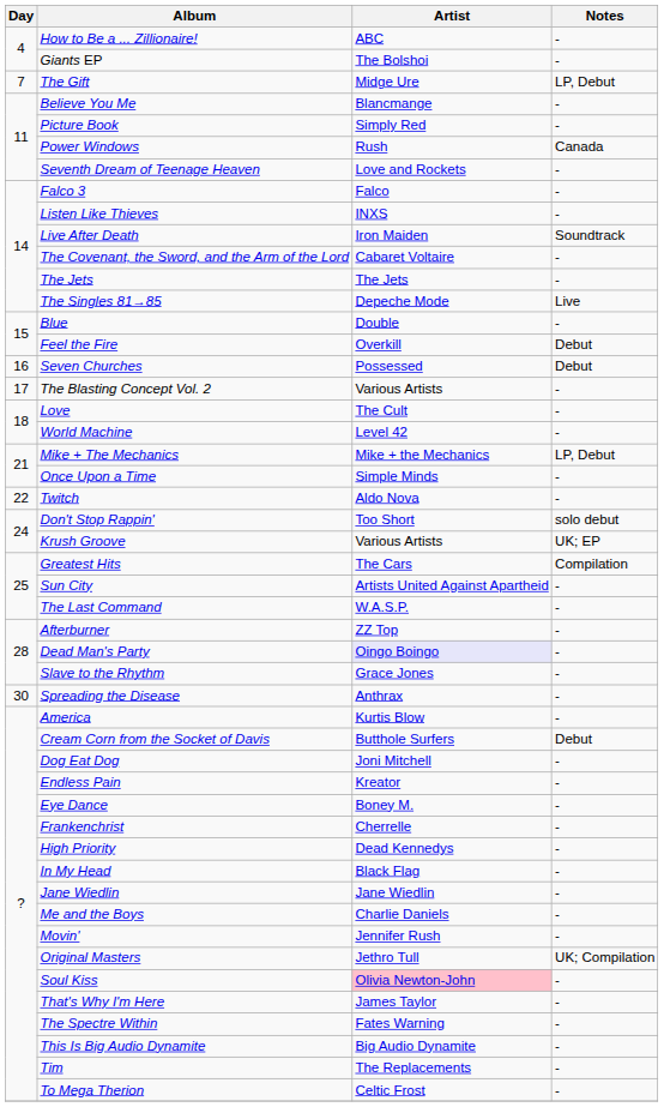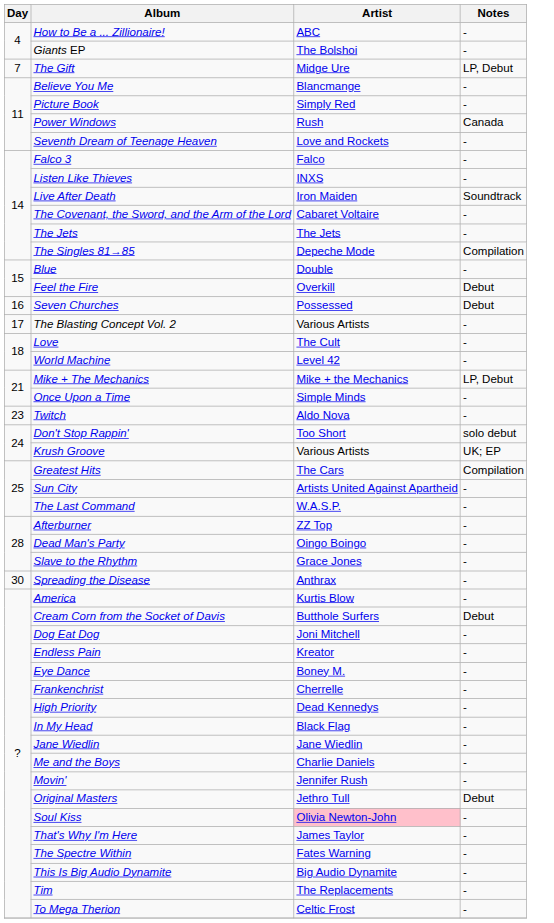 <table class="wikitable">
 <tr>
 <th>Day</th>
 <th>Album</th>
 <th>Artist</th>
 <th>Notes</th>
 </tr>
 <tr>
 <td rowspan="2" align="center">4</td>
 <td><em><a href='#'>How to Be a ... Zillionaire!</a></em></td>
 <td><a href='#'>ABC</a></td>
 <td>-</td>
 </tr>
 <tr>
 <td><em>Giants</em> EP</td>
 <td><a href='#'>The Bolshoi</a></td>
 <td>-</td>
 </tr>
 <tr>
 <td rowspan="1" align="center">7</td>
 <td><em><a href='#'>The Gift</a></em></td>
 <td><a href='#'>Midge Ure</a></td>
 <td>LP, Debut</td>
 </tr>
 <tr>
 <td rowspan="4" align="center">11</td>
 <td><em><a href='#'>Believe You Me</a></em></td>
 <td><a href='#'>Blancmange</a></td>
 <td>-</td>
 </tr>
 <tr>
 <td><em><a href='#'>Picture Book</a></em></td>
 <td><a href='#'>Simply Red</a></td>
 <td>-</td>
 </tr>
 <tr>
 <td><em><a href='#'>Power Windows</a></em></td>
 <td><a href='#'>Rush</a></td>
 <td>Canada</td>
 </tr>
 <tr>
 <td><em><a href='#'>Seventh Dream of Teenage Heaven</a></em></td>
 <td><a href='#'>Love and Rockets</a></td>
 <td>-</td>
 </tr>
 <tr>
 <td rowspan="6" align="center">14</td>
 <td><em><a href='#'>Falco 3</a></em></td>
 <td><a href='#'>Falco</a></td>
 <td>-</td>
 </tr>
 <tr>
 <td><em><a href='#'>Listen Like Thieves</a></em></td>
 <td><a href='#'>INXS</a></td>
 <td>-</td>
 </tr>
 <tr>
 <td><em><a href='#'>Live After Death</a></em></td>
 <td><a href='#'>Iron Maiden</a></td>
 <td>Soundtrack</td>
 </tr>
 <tr>
 <td><em><a href='#'>The Covenant, the Sword, and the Arm of the Lord</a></em></td>
 <td><a href='#'>Cabaret Voltaire</a></td>
 <td>-</td>
 </tr>
 <tr>
 <td><em><a href='#'>The Jets</a></em></td>
 <td><a href='#'>The Jets</a></td>
 <td>-</td>
 </tr>
 <tr>
 <td><em><a href='#'>The Singles 81→85</a></em></td>
 <td><a href='#'>Depeche Mode</a></td>
-<td>Live</td>
+<td>Compilation</td>
 </tr>
 <tr>
 <td rowspan="2" align="center">15</td>
 <td><em><a href='#'>Blue</a></em></td>
 <td><a href='#'>Double</a></td>
 <td>-</td>
 </tr>
 <tr>
 <td><em><a href='#'>Feel the Fire</a></em></td>
 <td><a href='#'>Overkill</a></td>
 <td>Debut</td>
 </tr>
 <tr>
 <td rowspan="1" align="center">16</td>
 <td><em><a href='#'>Seven Churches</a></em></td>
 <td><a href='#'>Possessed</a></td>
 <td>Debut</td>
 </tr>
 <tr>
 <td rowspan="1" align="center">17</td>
 <td><em>The Blasting Concept Vol. 2</em></td>
 <td>Various Artists</td>
 <td>-</td>
 </tr>
 <tr>
 <td rowspan="2" align="center">18</td>
 <td><em><a href='#'>Love</a></em></td>
 <td><a href='#'>The Cult</a></td>
 <td>-</td>
 </tr>
 <tr>
 <td><em><a href='#'>World Machine</a></em></td>
 <td><a href='#'>Level 42</a></td>
 <td>-</td>
 </tr>
 <tr>
 <td rowspan="2" align="center">21</td>
 <td><em><a href='#'>Mike + The Mechanics</a></em></td>
 <td><a href='#'>Mike + the Mechanics</a></td>
 <td>LP, Debut</td>
 </tr>
 <tr>
 <td><em><a href='#'>Once Upon a Time</a></em></td>
 <td><a href='#'>Simple Minds</a></td>
 <td>-</td>
 </tr>
 <tr>
-<td rowspan="1" align="center">22</td>
+<td rowspan="1" align="center">23</td>
 <td><em><a href='#'>Twitch</a></em></td>
 <td><a href='#'>Aldo Nova</a></td>
 <td>-</td>
 </tr>
 <tr>
 <td rowspan="2" align="center">24</td>
 <td><em><a href='#'>Don't Stop Rappin'</a></em></td>
 <td><a href='#'>Too Short</a></td>
 <td>solo debut</td>
 </tr>
 <tr>
 <td><em><a href='#'>Krush Groove</a></em></td>
 <td>Various Artists</td>
 <td>UK; EP</td>
 </tr>
 <tr>
 <td rowspan="3" align="center">25</td>
 <td><em><a href='#'>Greatest Hits</a></em></td>
 <td><a href='#'>The Cars</a></td>
 <td>Compilation</td>
 </tr>
 <tr>
 <td><em><a href='#'>Sun City</a></em></td>
 <td><a href='#'>Artists United Against Apartheid</a></td>
 <td>-</td>
 </tr>
 <tr>
 <td><em><a href='#'>The Last Command</a></em></td>
 <td><a href='#'>W.A.S.P.</a></td>
 <td>-</td>
 </tr>
 <tr>
 <td rowspan="3" align="center">28</td>
 <td><em><a href='#'>Afterburner</a></em></td>
 <td><a href='#'>ZZ Top</a></td>
 <td>-</td>
 </tr>
 <tr>
 <td><em><a href='#'>Dead Man's Party</a></em></td>
-<td style="background: lavender;"><a href='#'>Oingo Boingo</a></td>
+<td><a href='#'>Oingo Boingo</a></td>
 <td>-</td>
 </tr>
 <tr>
 <td><em><a href='#'>Slave to the Rhythm</a></em></td>
 <td><a href='#'>Grace Jones</a></td>
 <td>-</td>
 </tr>
 <tr>
 <td rowspan="1" align="center">30</td>
 <td><em><a href='#'>Spreading the Disease</a></em></td>
 <td><a href='#'>Anthrax</a></td>
 <td>-</td>
 </tr>
 <tr>
 <td rowspan="18" align="center">?</td>
 <td><em><a href='#'>America</a></em></td>
 <td><a href='#'>Kurtis Blow</a></td>
 <td>-</td>
 </tr>
 <tr>
 <td><em><a href='#'>Cream Corn from the Socket of Davis</a></em></td>
 <td><a href='#'>Butthole Surfers</a></td>
 <td>Debut</td>
 </tr>
 <tr>
 <td><em><a href='#'>Dog Eat Dog</a></em></td>
 <td><a href='#'>Joni Mitchell</a></td>
 <td>-</td>
 </tr>
 <tr>
 <td><em><a href='#'>Endless Pain</a></em></td>
 <td><a href='#'>Kreator</a></td>
 <td>-</td>
 </tr>
 <tr>
 <td><em><a href='#'>Eye Dance</a></em></td>
 <td><a href='#'>Boney M.</a></td>
 <td>-</td>
 </tr>
 <tr>
 <td><em><a href='#'>Frankenchrist</a></em></td>
 <td><a href='#'>Cherrelle</a></td>
 <td>-</td>
 </tr>
 <tr>
 <td><em><a href='#'>High Priority</a></em></td>
 <td><a href='#'>Dead Kennedys</a></td>
 <td>-</td>
 </tr>
 <tr>
 <td><em><a href='#'>In My Head</a></em></td>
 <td><a href='#'>Black Flag</a></td>
 <td>-</td>
 </tr>
 <tr>
 <td><em><a href='#'>Jane Wiedlin</a></em></td>
 <td><a href='#'>Jane Wiedlin</a></td>
 <td>-</td>
 </tr>
 <tr>
 <td><em><a href='#'>Me and the Boys</a></em></td>
 <td><a href='#'>Charlie Daniels</a></td>
 <td>-</td>
 </tr>
 <tr>
 <td><em><a href='#'>Movin'</a></em></td>
 <td><a href='#'>Jennifer Rush</a></td>
 <td>-</td>
 </tr>
 <tr>
 <td><em><a href='#'>Original Masters</a></em></td>
 <td><a href='#'>Jethro Tull</a></td>
-<td>UK; Compilation</td>
+<td>Debut</td>
 </tr>
 <tr>
 <td><em><a href='#'>Soul Kiss</a></em></td>
 <td style="background: pink;"><a href='#'>Olivia Newton-John</a></td>
 <td>-</td>
 </tr>
 <tr>
 <td><em><a href='#'>That's Why I'm Here</a></em></td>
 <td><a href='#'>James Taylor</a></td>
 <td>-</td>
 </tr>
 <tr>
 <td><em><a href='#'>The Spectre Within</a></em></td>
 <td><a href='#'>Fates Warning</a></td>
 <td>-</td>
 </tr>
 <tr>
 <td><em><a href='#'>This Is Big Audio Dynamite</a></em></td>
 <td><a href='#'>Big Audio Dynamite</a></td>
 <td>-</td>
 </tr>
 <tr>
 <td><em><a href='#'>Tim</a></em></td>
 <td><a href='#'>The Replacements</a></td>
 <td>-</td>
 </tr>
 <tr>
 <td><em><a href='#'>To Mega Therion</a></em></td>
 <td><a href='#'>Celtic Frost</a></td>
 <td>-</td>
 </tr>
 <tr>
 </tr>
 </table>
